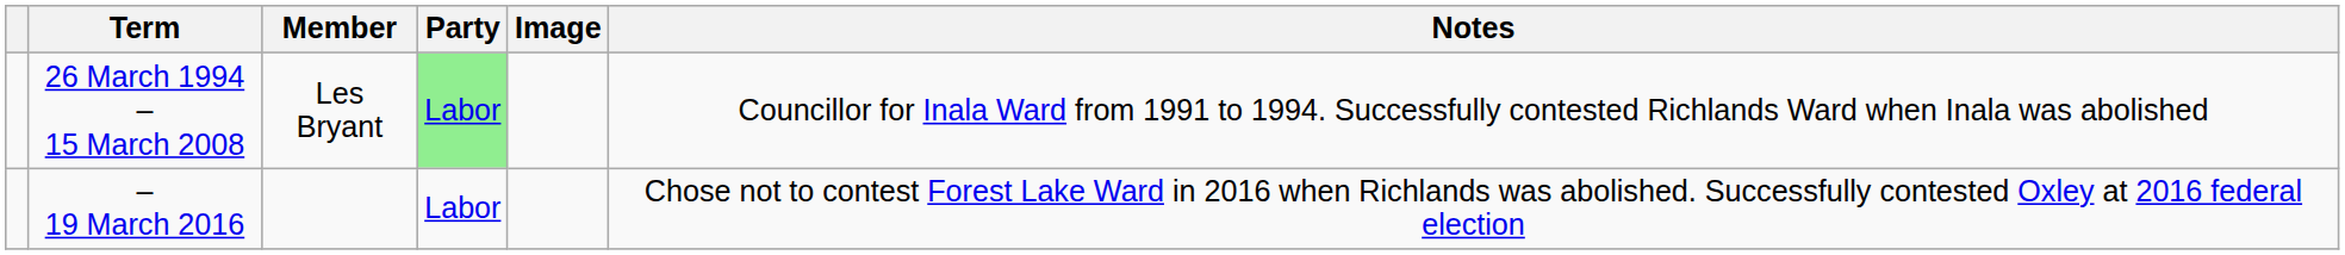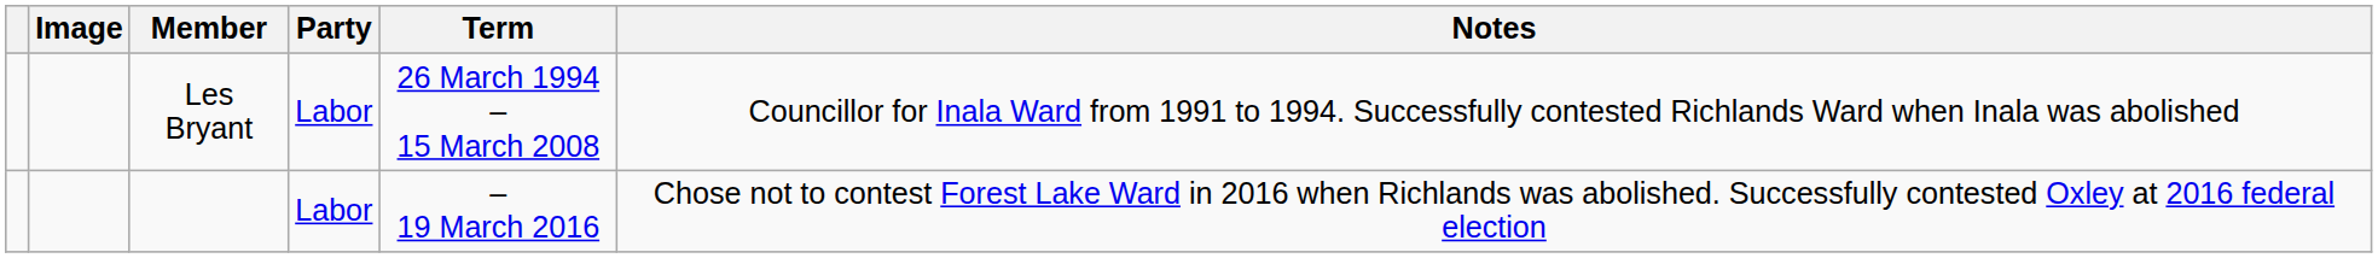 <table class="wikitable" style="text-align:center">
 <tr>
 <th></th>
-<th>Term</th>
+<th>Image</th>
 <th>Member</th>
 <th>Party</th>
-<th>Image</th>
+<th>Term</th>
 <th>Notes</th>
 </tr>
 <tr>
 <td> </td>
+<td></td>
+<td>Les Bryant</td>
+<td><a href='#'>Labor</a></td>
 <td><a href='#'>26 March 1994</a> –<br> <a href='#'>15 March 2008</a></td>
-<td>Les Bryant</td>
-<td style="background: lightgreen;"><a href='#'>Labor</a></td>
-<td></td>
 <td>Councillor for <a href='#'>Inala Ward</a> from 1991 to 1994. Successfully contested Richlands Ward when Inala was abolished</td>
 </tr>
 <tr>
 <td> </td>
-<td> –<br> <a href='#'>19 March 2016</a></td>
+<td></td>
 <td> <br> </td>
 <td><a href='#'>Labor</a></td>
-<td></td>
+<td> –<br> <a href='#'>19 March 2016</a></td>
 <td>Chose not to contest <a href='#'>Forest Lake Ward</a> in 2016 when Richlands was abolished. Successfully contested <a href='#'>Oxley</a> at <a href='#'>2016 federal election</a></td>
 </tr>
 </table>
